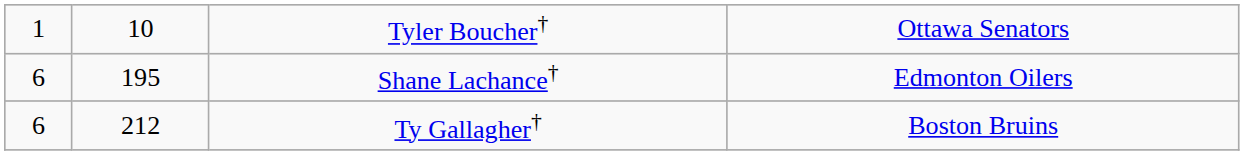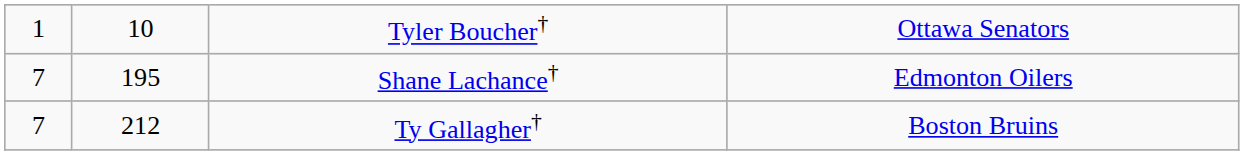 <table class="wikitable" width="60%">
 <tr align="center" bgcolor="">
 <td>1</td>
 <td>10</td>
 <td><a href='#'>Tyler Boucher</a><sup>†</sup></td>
 <td><a href='#'>Ottawa Senators</a></td>
 </tr>
 <tr align="center" bgcolor="">
-<td>6</td>
+<td>7</td>
 <td>195</td>
 <td><a href='#'>Shane Lachance</a><sup>†</sup></td>
 <td><a href='#'>Edmonton Oilers</a></td>
 </tr>
 <tr align="center" bgcolor="">
-<td>6</td>
+<td>7</td>
 <td>212</td>
 <td><a href='#'>Ty Gallagher</a><sup>†</sup></td>
 <td><a href='#'>Boston Bruins</a></td>
 </tr>
 </table>
